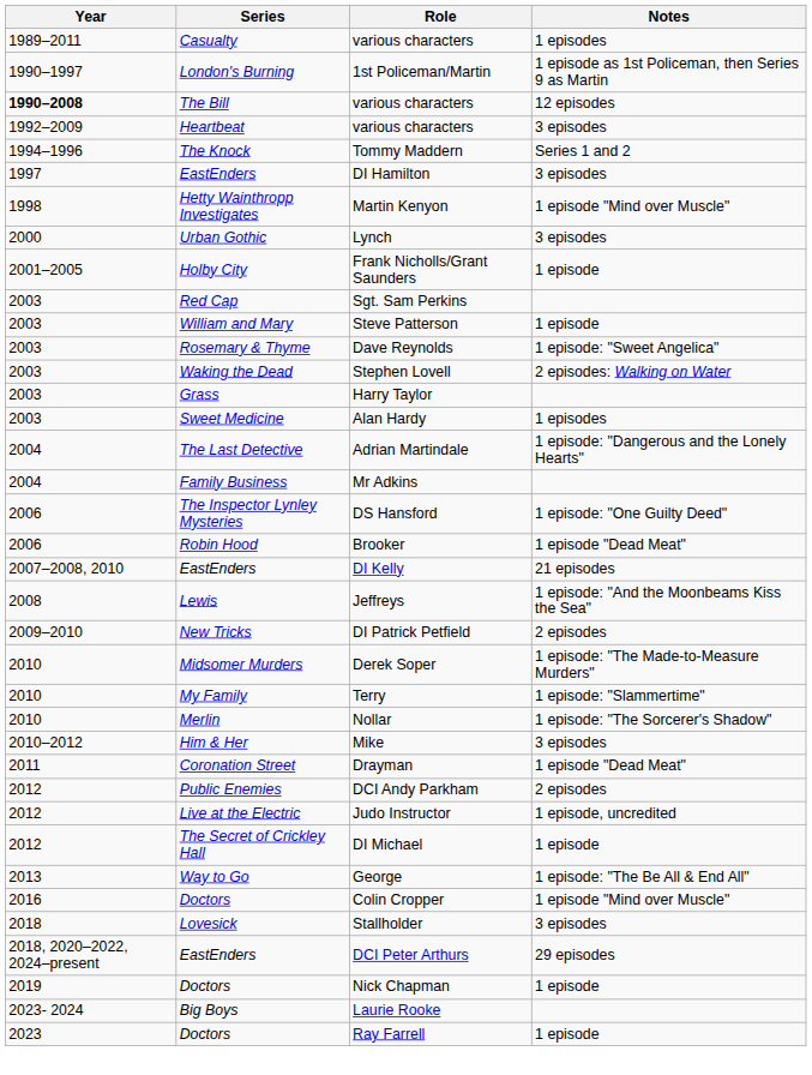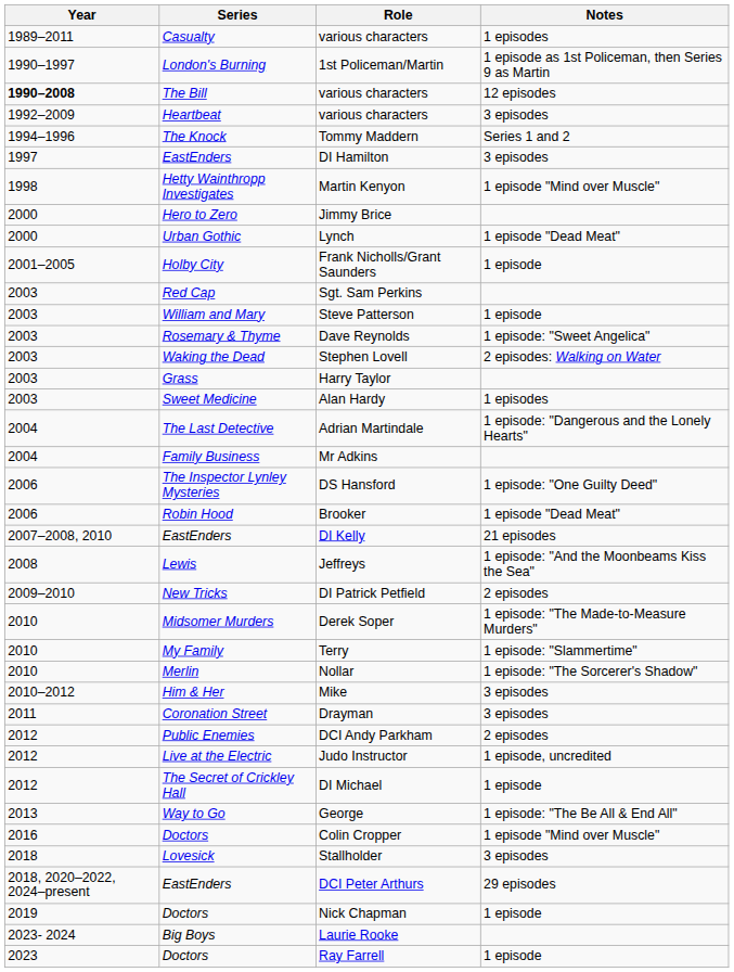 <table class="wikitable sortable">
 <tr>
 <th>Year</th>
 <th>Series</th>
 <th>Role</th>
 <th>Notes</th>
 </tr>
 <tr>
 <td>1989–2011</td>
 <td><em><a href='#'>Casualty</a></em></td>
 <td>various characters</td>
 <td>1 episodes</td>
 </tr>
 <tr>
 <td>1990–1997</td>
 <td><em><a href='#'>London's Burning</a></em></td>
 <td>1st Policeman/Martin</td>
 <td>1 episode as 1st Policeman, then Series 9 as Martin</td>
 </tr>
 <tr>
 <td><strong>1990–2008</strong></td>
 <td><em><a href='#'>The Bill</a></em></td>
 <td>various characters</td>
 <td>12 episodes</td>
 </tr>
 <tr>
 <td>1992–2009</td>
 <td><em><a href='#'>Heartbeat</a></em></td>
 <td>various characters</td>
 <td>3 episodes</td>
 </tr>
 <tr>
 <td>1994–1996</td>
 <td><em><a href='#'>The Knock</a></em></td>
 <td>Tommy Maddern</td>
 <td>Series 1 and 2</td>
 </tr>
 <tr>
 <td>1997</td>
 <td><em><a href='#'>EastEnders</a></em></td>
 <td>DI Hamilton</td>
 <td>3 episodes</td>
 </tr>
 <tr>
 <td>1998</td>
 <td><em><a href='#'>Hetty Wainthropp Investigates</a></em></td>
 <td>Martin Kenyon</td>
 <td>1 episode "Mind over Muscle"</td>
 </tr>
 <tr>
 <td>2000</td>
+<td><em><a href='#'>Hero to Zero</a></em></td>
+<td>Jimmy Brice</td>
+<td></td>
+</tr>
+<tr>
+<td>2000</td>
 <td><em><a href='#'>Urban Gothic</a></em></td>
 <td>Lynch</td>
-<td>3 episodes</td>
+<td>1 episode "Dead Meat"</td>
 </tr>
 <tr>
 <td>2001–2005</td>
 <td><em><a href='#'>Holby City</a></em></td>
 <td>Frank Nicholls/Grant Saunders</td>
 <td>1 episode</td>
 </tr>
 <tr>
 <td>2003</td>
 <td><em><a href='#'>Red Cap</a></em></td>
 <td>Sgt. Sam Perkins</td>
 <td></td>
 </tr>
 <tr>
 <td>2003</td>
 <td><em><a href='#'>William and Mary</a></em></td>
 <td>Steve Patterson</td>
 <td>1 episode</td>
 </tr>
 <tr>
 <td>2003</td>
 <td><em><a href='#'>Rosemary & Thyme</a></em></td>
 <td>Dave Reynolds</td>
 <td>1 episode: "Sweet Angelica"</td>
 </tr>
 <tr>
 <td>2003</td>
 <td><em><a href='#'>Waking the Dead</a></em></td>
 <td>Stephen Lovell</td>
 <td>2 episodes: <em><a href='#'>Walking on Water</a></em></td>
 </tr>
 <tr>
 <td>2003</td>
 <td><em><a href='#'>Grass</a></em></td>
 <td>Harry Taylor</td>
 <td></td>
 </tr>
 <tr>
 <td>2003</td>
 <td><em><a href='#'>Sweet Medicine</a></em></td>
 <td>Alan Hardy</td>
 <td>1 episodes</td>
 </tr>
 <tr>
 <td>2004</td>
 <td><em><a href='#'>The Last Detective</a></em></td>
 <td>Adrian Martindale</td>
 <td>1 episode: "Dangerous and the Lonely Hearts"</td>
 </tr>
 <tr>
 <td>2004</td>
 <td><em><a href='#'>Family Business</a></em></td>
 <td>Mr Adkins</td>
 <td></td>
 </tr>
 <tr>
 <td>2006</td>
 <td><em><a href='#'>The Inspector Lynley Mysteries</a></em></td>
 <td>DS Hansford</td>
 <td>1 episode: "One Guilty Deed"</td>
 </tr>
 <tr>
 <td>2006</td>
 <td><em><a href='#'>Robin Hood</a></em></td>
 <td>Brooker</td>
 <td>1 episode "Dead Meat"</td>
 </tr>
 <tr>
 <td>2007–2008, 2010</td>
 <td><em>EastEnders</em></td>
 <td><a href='#'>DI Kelly</a></td>
 <td>21 episodes</td>
 </tr>
 <tr>
 <td>2008</td>
 <td><em><a href='#'>Lewis</a></em></td>
 <td>Jeffreys</td>
 <td>1 episode: "And the Moonbeams Kiss the Sea"</td>
 </tr>
 <tr>
 <td>2009–2010</td>
 <td><em><a href='#'>New Tricks</a></em></td>
 <td>DI Patrick Petfield</td>
 <td>2 episodes</td>
 </tr>
 <tr>
 <td>2010</td>
 <td><em><a href='#'>Midsomer Murders</a></em></td>
 <td>Derek Soper</td>
 <td>1 episode: "The Made-to-Measure Murders"</td>
 </tr>
 <tr>
 <td>2010</td>
 <td><em><a href='#'>My Family</a></em></td>
 <td>Terry</td>
 <td>1 episode: "Slammertime"</td>
 </tr>
 <tr>
 <td>2010</td>
 <td><em><a href='#'>Merlin</a></em></td>
 <td>Nollar</td>
 <td>1 episode: "The Sorcerer's Shadow"</td>
 </tr>
 <tr>
 <td>2010–2012</td>
 <td><em><a href='#'>Him & Her</a></em></td>
 <td>Mike</td>
 <td>3 episodes</td>
 </tr>
 <tr>
 <td>2011</td>
 <td><em><a href='#'>Coronation Street</a></em></td>
 <td>Drayman</td>
-<td>1 episode "Dead Meat"</td>
+<td>3 episodes</td>
 </tr>
 <tr>
 <td>2012</td>
 <td><em><a href='#'>Public Enemies</a></em></td>
 <td>DCI Andy Parkham</td>
 <td>2 episodes</td>
 </tr>
 <tr>
 <td>2012</td>
 <td><em><a href='#'>Live at the Electric</a></em></td>
 <td>Judo Instructor</td>
 <td>1 episode, uncredited</td>
 </tr>
 <tr>
 <td>2012</td>
 <td><em><a href='#'>The Secret of Crickley Hall</a></em></td>
 <td>DI Michael</td>
 <td>1 episode</td>
 </tr>
 <tr>
 <td>2013</td>
 <td><em><a href='#'>Way to Go</a></em></td>
 <td>George</td>
 <td>1 episode: "The Be All & End All"</td>
 </tr>
 <tr>
 <td>2016</td>
 <td><em><a href='#'>Doctors</a></em></td>
 <td>Colin Cropper</td>
 <td>1 episode "Mind over Muscle"</td>
 </tr>
 <tr>
 <td>2018</td>
 <td><em><a href='#'>Lovesick</a></em></td>
 <td>Stallholder</td>
 <td>3 episodes</td>
 </tr>
 <tr>
 <td>2018, 2020–2022, 2024–present</td>
 <td><em>EastEnders</em></td>
 <td><a href='#'>DCI Peter Arthurs</a></td>
 <td>29 episodes</td>
 </tr>
 <tr>
 <td>2019</td>
 <td><em>Doctors</em></td>
 <td>Nick Chapman</td>
 <td>1 episode</td>
 </tr>
 <tr>
 <td>2023- 2024</td>
 <td><em>Big Boys</em></td>
 <td><a href='#'>Laurie Rooke</a></td>
 </tr>
 <tr>
 <td>2023</td>
 <td><em>Doctors</em></td>
 <td><a href='#'>Ray Farrell</a></td>
 <td>1 episode</td>
 </tr>
 </table>
